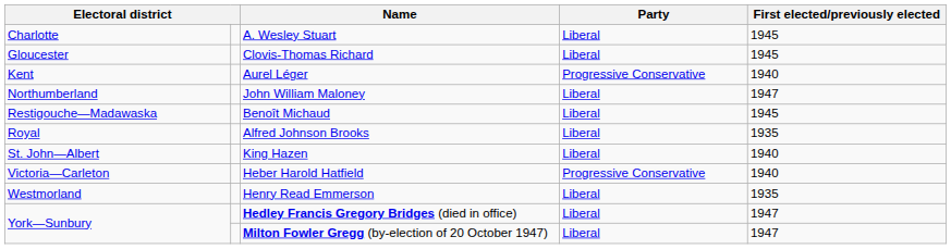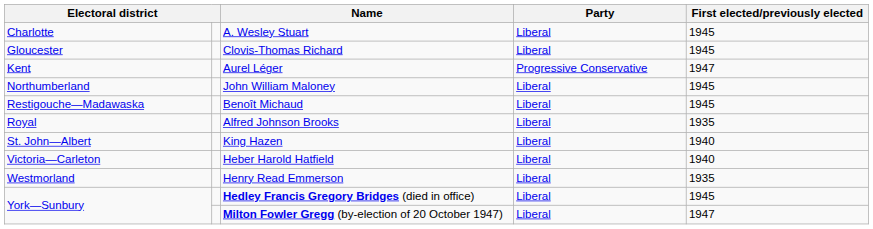 <table class="wikitable" width=95%>
 <tr>
 <th colspan=2 width=25%>Electoral district</th>
 <th>Name</th>
 <th width=20%>Party</th>
 <th>First elected/previously elected</th>
 </tr>
 <tr>
 <td width=24%><a href='#'>Charlotte</a></td>
 <td></td>
 <td><a href='#'>A. Wesley Stuart</a></td>
 <td><a href='#'>Liberal</a></td>
 <td>1945</td>
 </tr>
 <tr>
 <td><a href='#'>Gloucester</a></td>
 <td></td>
 <td><a href='#'>Clovis-Thomas Richard</a></td>
 <td><a href='#'>Liberal</a></td>
 <td>1945</td>
 </tr>
 <tr>
 <td><a href='#'>Kent</a></td>
 <td></td>
 <td><a href='#'>Aurel Léger</a></td>
 <td><a href='#'>Progressive Conservative</a></td>
-<td>1940</td>
+<td>1947</td>
 </tr>
 <tr>
 <td><a href='#'>Northumberland</a></td>
 <td></td>
 <td><a href='#'>John William Maloney</a></td>
 <td><a href='#'>Liberal</a></td>
-<td>1947</td>
+<td>1945</td>
 </tr>
 <tr>
 <td><a href='#'>Restigouche—Madawaska</a></td>
 <td></td>
 <td><a href='#'>Benoît Michaud</a></td>
 <td><a href='#'>Liberal</a></td>
 <td>1945</td>
 </tr>
 <tr>
 <td><a href='#'>Royal</a></td>
 <td></td>
 <td><a href='#'>Alfred Johnson Brooks</a></td>
 <td><a href='#'>Liberal</a></td>
 <td>1935</td>
 </tr>
 <tr>
 <td><a href='#'>St. John—Albert</a></td>
 <td></td>
 <td><a href='#'>King Hazen</a></td>
 <td><a href='#'>Liberal</a></td>
 <td>1940</td>
 </tr>
 <tr>
 <td><a href='#'>Victoria—Carleton</a></td>
 <td></td>
 <td><a href='#'>Heber Harold Hatfield</a></td>
-<td><a href='#'>Progressive Conservative</a></td>
+<td><a href='#'>Liberal</a></td>
 <td>1940</td>
 </tr>
 <tr>
 <td><a href='#'>Westmorland</a></td>
 <td></td>
 <td><a href='#'>Henry Read Emmerson</a></td>
 <td><a href='#'>Liberal</a></td>
 <td>1935</td>
 </tr>
 <tr>
 <td rowspan=2><a href='#'>York—Sunbury</a></td>
 <td></td>
 <td><strong><a href='#'>Hedley Francis Gregory Bridges</a></strong> (died in office)</td>
 <td><a href='#'>Liberal</a></td>
-<td>1947</td>
+<td>1945</td>
 </tr>
 <tr>
 <td></td>
 <td><strong><a href='#'>Milton Fowler Gregg</a></strong> (by-election of 20 October 1947)</td>
 <td><a href='#'>Liberal</a></td>
 <td>1947</td>
 </tr>
 </table>
